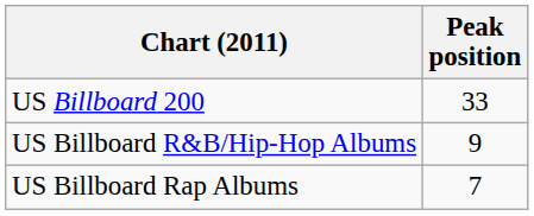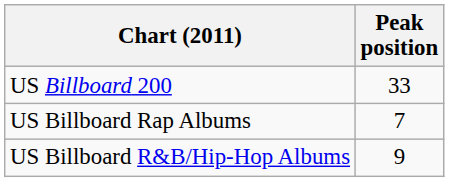 <table class="wikitable plainrowheaders">
 <tr>
 <th>Chart (2011)</th>
 <th>Peak<br>position</th>
 </tr>
 <tr>
 <td>US <a href='#'><em>Billboard</em> 200</a></td>
 <td style="text-align:center;">33</td>
 </tr>
 <tr>
+<td>US Billboard Rap Albums</td>
+<td style="text-align:center;">7</td>
+</tr>
+<tr>
 <td>US Billboard <a href='#'>R&B/Hip-Hop Albums</a></td>
 <td style="text-align:center;">9</td>
 </tr>
-<tr>
-<td>US Billboard Rap Albums</td>
-<td style="text-align:center;">7</td>
-</tr>
 </table>
